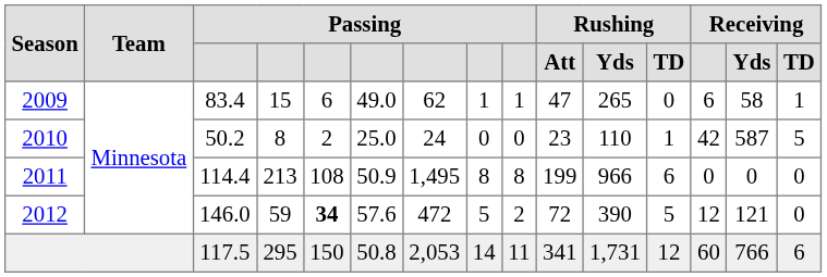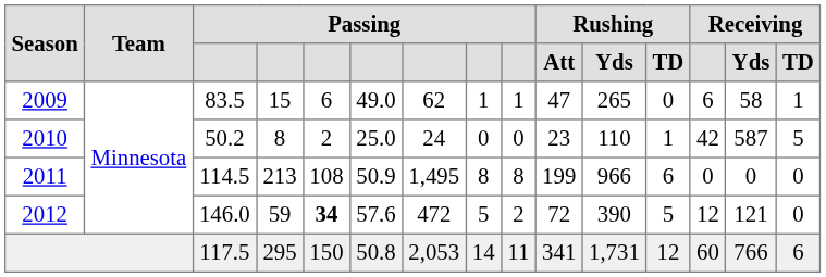 <table border="1" cellpadding="4" style="border-collapse:collapse; text-align:center;">
 <tr style="text-align:center;background:#e0e0e0;">
 <th rowspan="2">Season</th>
 <th rowspan="2">Team</th>
 <th colspan="7">Passing</th>
 <th colspan="3">Rushing</th>
 <th colspan="3">Receiving</th>
 </tr>
 <tr style="text-align:center; background:#e0e0e0;">
 <th></th>
 <th></th>
 <th></th>
 <th></th>
 <th></th>
 <th></th>
 <th></th>
 <th>Att</th>
 <th>Yds</th>
 <th>TD</th>
 <th></th>
 <th>Yds</th>
 <th>TD</th>
 </tr>
 <tr>
 <td><a href='#'>2009</a></td>
 <td rowspan="4"><a href='#'>Minnesota</a></td>
-<td>83.4</td>
+<td>83.5</td>
 <td>15</td>
 <td>6</td>
 <td>49.0</td>
 <td>62</td>
 <td>1</td>
 <td>1</td>
 <td>47</td>
 <td>265</td>
 <td>0</td>
 <td>6</td>
 <td>58</td>
 <td>1</td>
 </tr>
 <tr>
 <td><a href='#'>2010</a></td>
 <td>50.2</td>
 <td>8</td>
 <td>2</td>
 <td>25.0</td>
 <td>24</td>
 <td>0</td>
 <td>0</td>
 <td>23</td>
 <td>110</td>
 <td>1</td>
 <td>42</td>
 <td>587</td>
 <td>5</td>
 </tr>
 <tr>
 <td><a href='#'>2011</a></td>
-<td>114.4</td>
+<td>114.5</td>
 <td>213</td>
 <td>108</td>
 <td>50.9</td>
 <td>1,495</td>
 <td>8</td>
 <td>8</td>
 <td>199</td>
 <td>966</td>
 <td>6</td>
 <td>0</td>
 <td>0</td>
 <td>0</td>
 </tr>
 <tr>
 <td><a href='#'>2012</a></td>
 <td>146.0</td>
 <td>59</td>
 <td><strong>34</strong></td>
 <td>57.6</td>
 <td>472</td>
 <td>5</td>
 <td>2</td>
 <td>72</td>
 <td>390</td>
 <td>5</td>
 <td>12</td>
 <td>121</td>
 <td>0</td>
 </tr>
 <tr style="background:#f0f0f0;">
 <td colspan=2></td>
 <td>117.5</td>
 <td>295</td>
 <td>150</td>
 <td>50.8</td>
 <td>2,053</td>
 <td>14</td>
 <td>11</td>
 <td>341</td>
 <td>1,731</td>
 <td>12</td>
 <td>60</td>
 <td>766</td>
 <td>6</td>
 </tr>
 </table>
